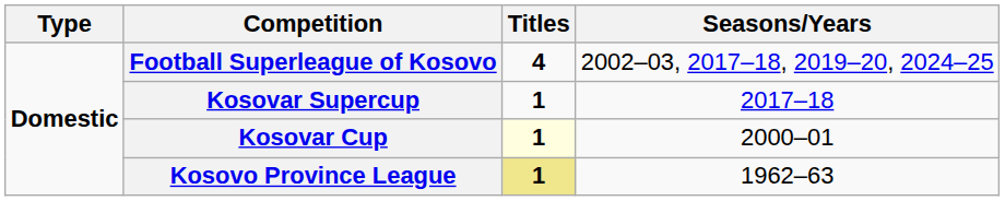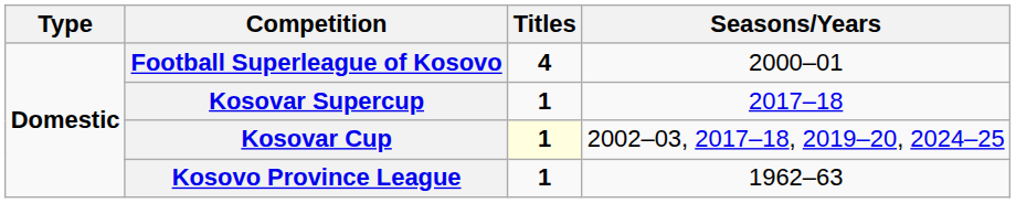 <table class="wikitable" style="text-align: center;">
 <tr>
 <th scope=col>Type</th>
 <th scope=col>Competition</th>
 <th scope=col>Titles</th>
 <th scope=col>Seasons/Years</th>
 </tr>
 <tr>
 <td rowspan="4"><strong>Domestic</strong></td>
 <th scope=col><a href='#'>Football Superleague of Kosovo</a></th>
 <td align="center"><strong>4</strong></td>
-<td>2002–03, <a href='#'>2017–18</a>, <a href='#'>2019–20</a>, <a href='#'>2024–25</a></td>
+<td>2000–01</td>
 </tr>
 <tr>
 <th scope=col><a href='#'>Kosovar Supercup</a></th>
 <td align="center"><strong>1</strong></td>
 <td><a href='#'>2017–18</a></td>
 </tr>
 <tr>
 <th scope=col><a href='#'>Kosovar Cup</a></th>
 <td align="center" style="background: lightyellow;"><strong>1</strong></td>
-<td>2000–01</td>
+<td>2002–03, <a href='#'>2017–18</a>, <a href='#'>2019–20</a>, <a href='#'>2024–25</a></td>
 </tr>
 <tr>
 <th scope=col><a href='#'>Kosovo Province League</a></th>
-<td align="center" style="background: khaki;"><strong>1</strong></td>
+<td align="center"><strong>1</strong></td>
 <td>1962–63</td>
 </tr>
 </table>
